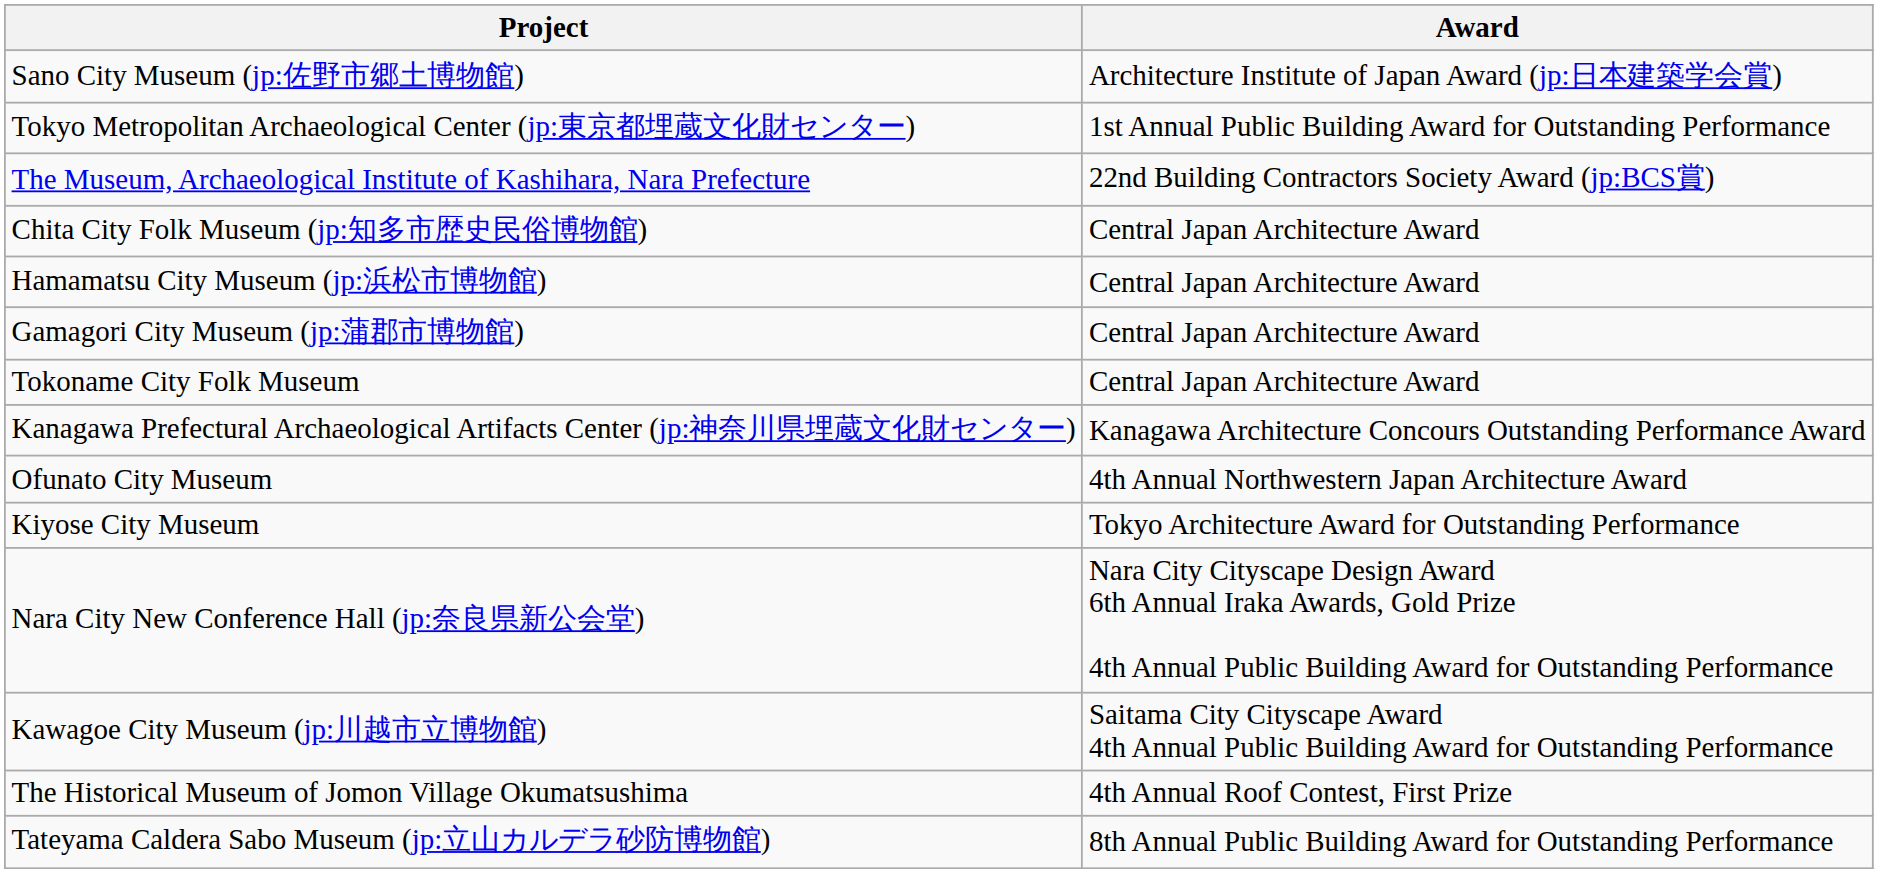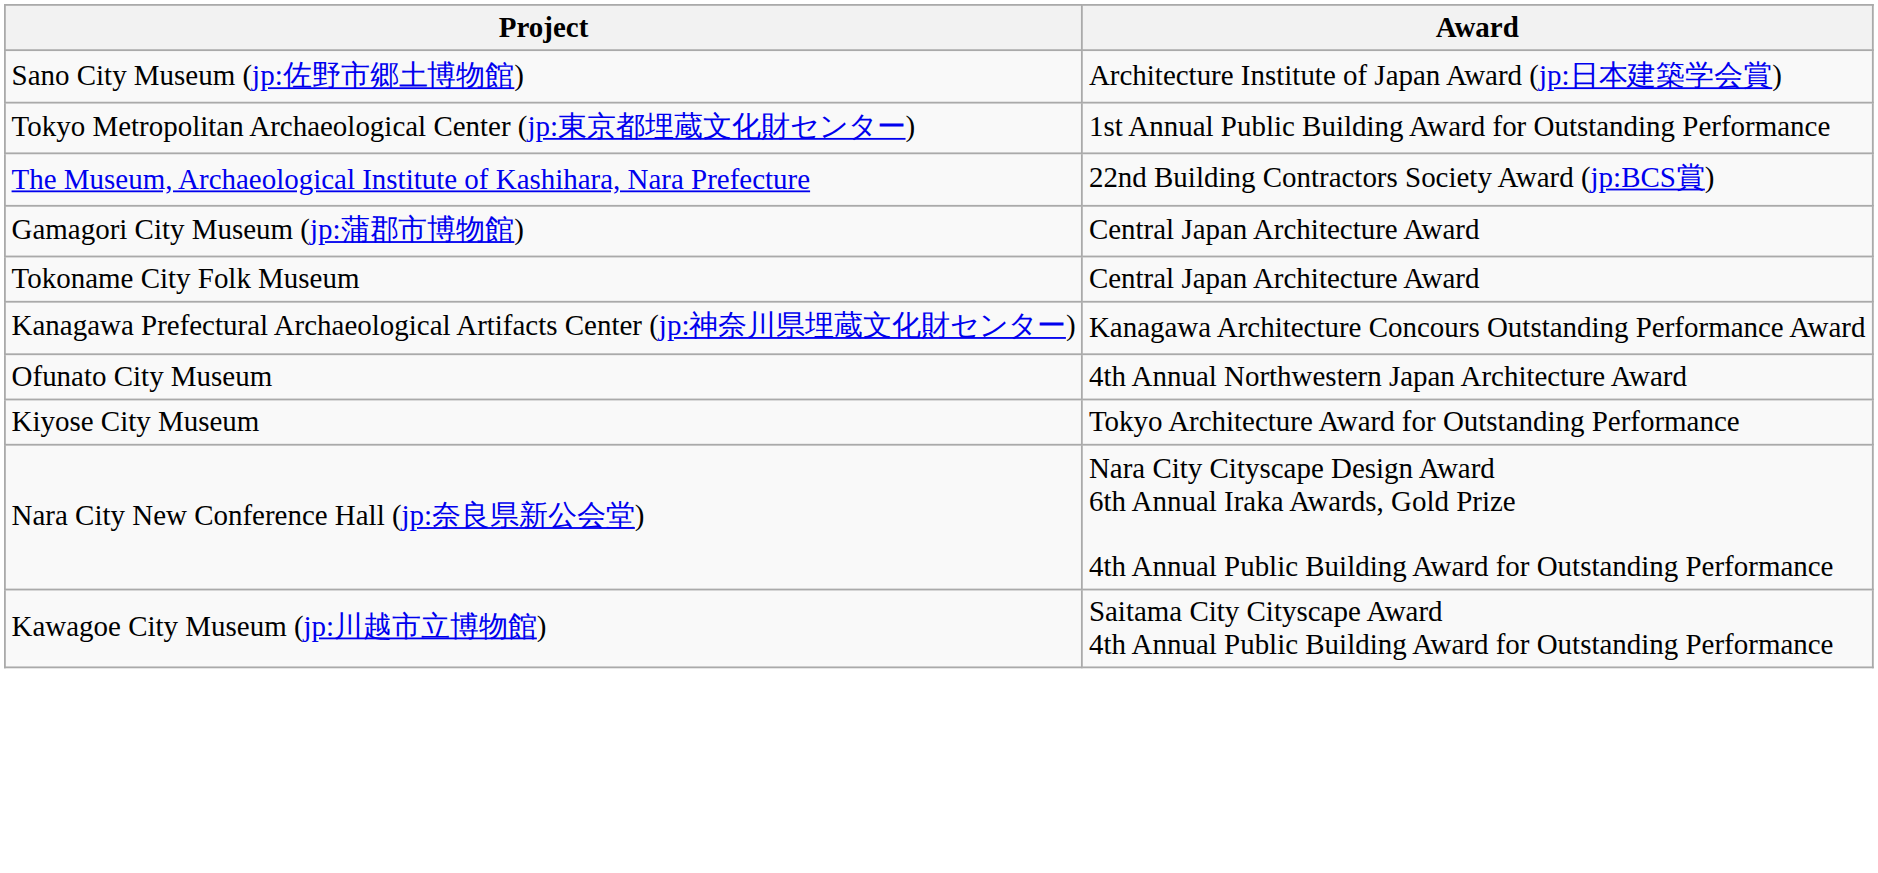 <table class="wikitable">
 <tr>
 <th>Project</th>
 <th>Award</th>
 </tr>
 <tr>
 <td>Sano City Museum (<a href='#'>jp:佐野市郷土博物館</a>)</td>
 <td>Architecture Institute of Japan Award (<a href='#'>jp:日本建築学会賞</a>)</td>
 </tr>
 <tr>
 <td>Tokyo Metropolitan Archaeological Center (<a href='#'>jp:東京都埋蔵文化財センター</a>)</td>
 <td>1st Annual Public Building Award for Outstanding Performance</td>
 </tr>
 <tr>
 <td><a href='#'>The Museum, Archaeological Institute of Kashihara, Nara Prefecture</a></td>
 <td>22nd Building Contractors Society Award (<a href='#'>jp:BCS賞</a>)</td>
-</tr>
-<tr>
-<td>Chita City Folk Museum (<a href='#'>jp:知多市歴史民俗博物館</a>)</td>
-<td>Central Japan Architecture Award</td>
-</tr>
-<tr>
-<td>Hamamatsu City Museum (<a href='#'>jp:浜松市博物館</a>)</td>
-<td>Central Japan Architecture Award</td>
 </tr>
 <tr>
 <td>Gamagori City Museum (<a href='#'>jp:蒲郡市博物館</a>)</td>
 <td>Central Japan Architecture Award</td>
 </tr>
 <tr>
 <td>Tokoname City Folk Museum</td>
 <td>Central Japan Architecture Award</td>
 </tr>
 <tr>
 <td>Kanagawa Prefectural Archaeological Artifacts Center (<a href='#'>jp:神奈川県埋蔵文化財センター</a>)</td>
 <td>Kanagawa Architecture Concours Outstanding Performance Award</td>
 </tr>
 <tr>
 <td>Ofunato City Museum</td>
 <td>4th Annual Northwestern Japan Architecture Award</td>
 </tr>
 <tr>
 <td>Kiyose City Museum</td>
 <td>Tokyo Architecture Award for Outstanding Performance</td>
 </tr>
 <tr>
 <td>Nara City New Conference Hall (<a href='#'>jp:奈良県新公会堂</a>)</td>
 <td>Nara City Cityscape Design Award<br>6th Annual Iraka Awards, Gold Prize<br><br>4th Annual Public Building Award for Outstanding Performance</td>
 </tr>
 <tr>
 <td>Kawagoe City Museum (<a href='#'>jp:川越市立博物館</a>)</td>
 <td>Saitama City Cityscape Award<br>4th Annual Public Building Award for Outstanding Performance</td>
 </tr>
-<tr>
-<td>The Historical Museum of Jomon Village Okumatsushima</td>
-<td>4th Annual Roof Contest, First Prize</td>
-</tr>
-<tr>
-<td>Tateyama Caldera Sabo Museum (<a href='#'>jp:立山カルデラ砂防博物館</a>)</td>
-<td>8th Annual Public Building Award for Outstanding Performance</td>
-</tr>
 </table>
